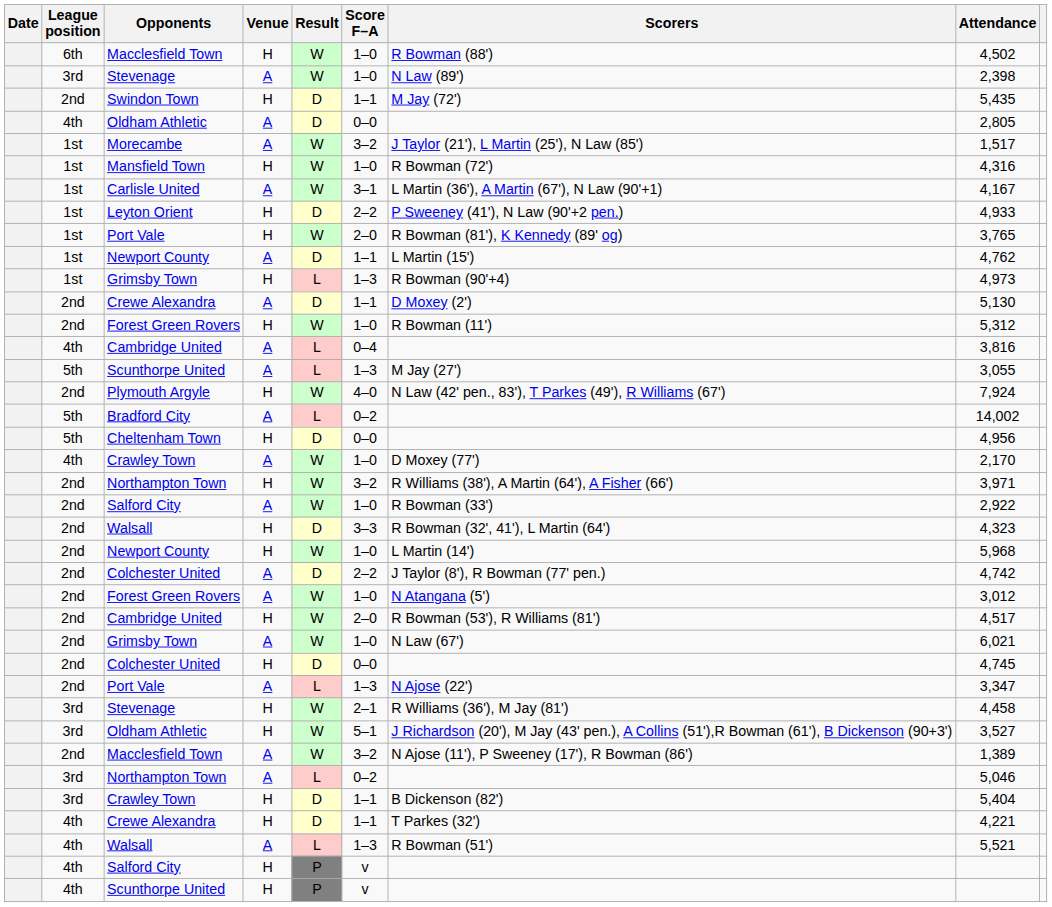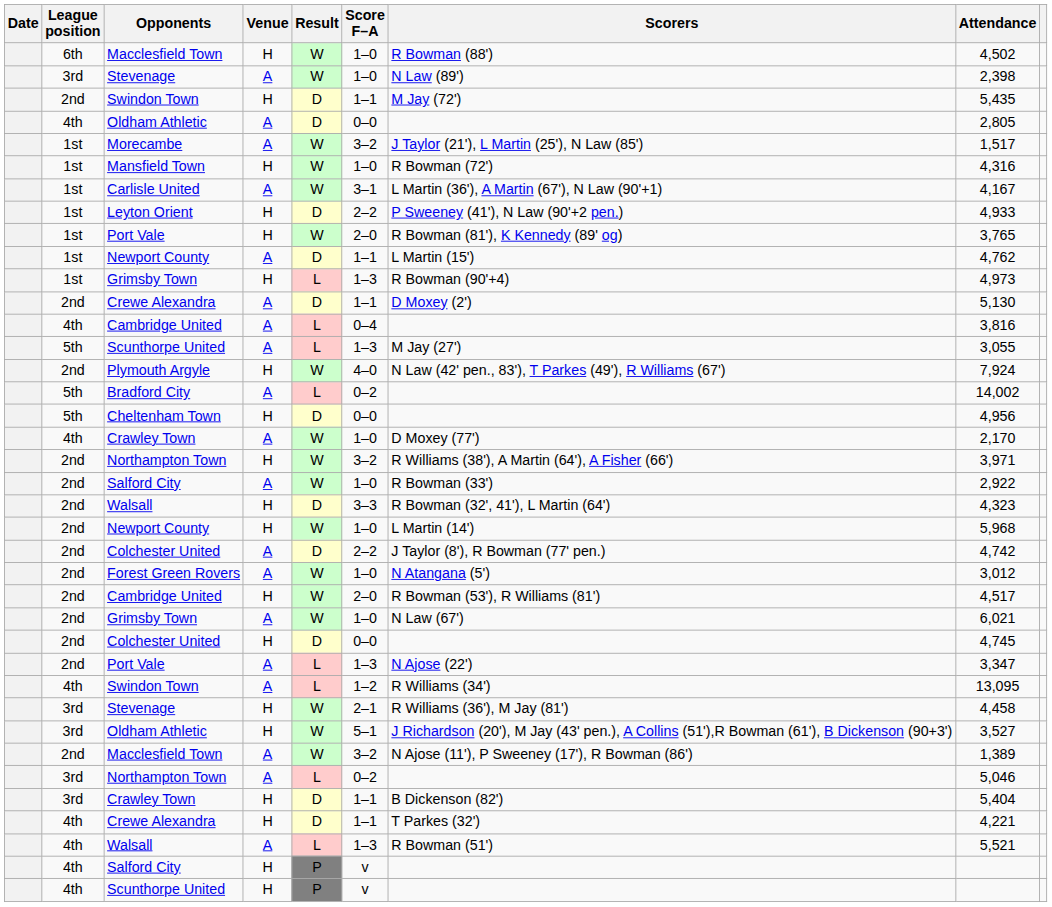 <table class="wikitable plainrowheaders sortable" style="text-align:center">
 <tr>
 <th scope=col>Date</th>
 <th scope=col>League<br>position</th>
 <th scope=col>Opponents</th>
 <th scope=col>Venue</th>
 <th scope=col>Result</th>
 <th scope=col>Score<br>F–A</th>
 <th scope=col class=unsortable>Scorers</th>
 <th scope=col>Attendance</th>
 <th scope=col class=unsortable></th>
 </tr>
 <tr>
 <th scope=row></th>
 <td>6th</td>
 <td align=left><a href='#'>Macclesfield Town</a></td>
 <td>H</td>
 <td style=background-color:#CCFFCC>W</td>
 <td>1–0</td>
 <td align=left><a href='#'>R Bowman</a> (88')</td>
 <td>4,502</td>
 <td></td>
 </tr>
 <tr>
 <th scope=row></th>
 <td>3rd</td>
 <td align=left><a href='#'>Stevenage</a></td>
 <td><a href='#'>A</a></td>
 <td style=background-color:#CCFFCC>W</td>
 <td>1–0</td>
 <td align=left><a href='#'>N Law</a> (89')</td>
 <td>2,398</td>
 <td></td>
 </tr>
 <tr>
 <th scope=row></th>
 <td>2nd</td>
 <td align=left><a href='#'>Swindon Town</a></td>
 <td>H</td>
 <td style=background-color:#FFFFCC>D</td>
 <td>1–1</td>
 <td align=left><a href='#'>M Jay</a> (72')</td>
 <td>5,435</td>
 <td></td>
 </tr>
 <tr>
 <th scope=row></th>
 <td>4th</td>
 <td align=left><a href='#'>Oldham Athletic</a></td>
 <td><a href='#'>A</a></td>
 <td style=background-color:#FFFFCC>D</td>
 <td>0–0</td>
 <td align=left></td>
 <td>2,805</td>
 <td></td>
 </tr>
 <tr>
 <th scope=row></th>
 <td>1st</td>
 <td align=left><a href='#'>Morecambe</a></td>
 <td><a href='#'>A</a></td>
 <td style=background-color:#CCFFCC>W</td>
 <td>3–2</td>
 <td align=left><a href='#'>J Taylor</a> (21'), <a href='#'>L Martin</a> (25'), N Law (85')</td>
 <td>1,517</td>
 <td></td>
 </tr>
 <tr>
 <th scope=row></th>
 <td>1st</td>
 <td align=left><a href='#'>Mansfield Town</a></td>
 <td>H</td>
 <td style=background-color:#CCFFCC>W</td>
 <td>1–0</td>
 <td align=left>R Bowman (72')</td>
 <td>4,316</td>
 <td></td>
 </tr>
 <tr>
 <th scope=row></th>
 <td>1st</td>
 <td align=left><a href='#'>Carlisle United</a></td>
 <td><a href='#'>A</a></td>
 <td style=background-color:#CCFFCC>W</td>
 <td>3–1</td>
 <td align=left>L Martin (36'), <a href='#'>A Martin</a> (67'), N Law (90'+1)</td>
 <td>4,167</td>
 <td></td>
 </tr>
 <tr>
 <th scope=row></th>
 <td>1st</td>
 <td align=left><a href='#'>Leyton Orient</a></td>
 <td>H</td>
 <td style=background-color:#FFFFCC>D</td>
 <td>2–2</td>
 <td align=left><a href='#'>P Sweeney</a> (41'), N Law (90'+2 <a href='#'>pen.</a>)</td>
 <td>4,933</td>
 <td></td>
 </tr>
 <tr>
 <th scope=row></th>
 <td>1st</td>
 <td align=left><a href='#'>Port Vale</a></td>
 <td>H</td>
 <td style=background-color:#CCFFCC>W</td>
 <td>2–0</td>
 <td align=left>R Bowman (81'), <a href='#'>K Kennedy</a> (89' <a href='#'>og</a>)</td>
 <td>3,765</td>
 <td></td>
 </tr>
 <tr>
 <th scope=row></th>
 <td>1st</td>
 <td align=left><a href='#'>Newport County</a></td>
 <td><a href='#'>A</a></td>
 <td style=background-color:#FFFFCC>D</td>
 <td>1–1</td>
 <td align=left>L Martin (15')</td>
 <td>4,762</td>
 <td></td>
 </tr>
 <tr>
 <th scope=row></th>
 <td>1st</td>
 <td align=left><a href='#'>Grimsby Town</a></td>
 <td>H</td>
 <td style=background-color:#FFCCCC>L</td>
 <td>1–3</td>
 <td align=left>R Bowman (90'+4)</td>
 <td>4,973</td>
 <td></td>
 </tr>
 <tr>
 <th scope=row></th>
 <td>2nd</td>
 <td align=left><a href='#'>Crewe Alexandra</a></td>
 <td><a href='#'>A</a></td>
 <td style=background-color:#FFFFCC>D</td>
 <td>1–1</td>
 <td align=left><a href='#'>D Moxey</a> (2')</td>
 <td>5,130</td>
-<td></td>
-</tr>
-<tr>
-<th scope=row></th>
-<td>2nd</td>
-<td align=left><a href='#'>Forest Green Rovers</a></td>
-<td>H</td>
-<td style=background-color:#CCFFCC>W</td>
-<td>1–0</td>
-<td align=left>R Bowman (11')</td>
-<td>5,312</td>
 <td></td>
 </tr>
 <tr>
 <th scope=row></th>
 <td>4th</td>
 <td align=left><a href='#'>Cambridge United</a></td>
 <td><a href='#'>A</a></td>
 <td style=background-color:#FFCCCC>L</td>
 <td>0–4</td>
 <td></td>
 <td>3,816</td>
 <td></td>
 </tr>
 <tr>
 <th scope=row></th>
 <td>5th</td>
 <td align=left><a href='#'>Scunthorpe United</a></td>
 <td><a href='#'>A</a></td>
 <td style=background-color:#FFCCCC>L</td>
 <td>1–3</td>
 <td align=left>M Jay (27')</td>
 <td>3,055</td>
 <td></td>
 </tr>
 <tr>
 <th scope=row></th>
 <td>2nd</td>
 <td align=left><a href='#'>Plymouth Argyle</a></td>
 <td>H</td>
 <td style=background-color:#CCFFCC>W</td>
 <td>4–0</td>
 <td align=left>N Law (42' pen., 83'), <a href='#'>T Parkes</a> (49'), <a href='#'>R Williams</a> (67')</td>
 <td>7,924</td>
 <td></td>
 </tr>
 <tr>
 <th scope=row></th>
 <td>5th</td>
 <td align=left><a href='#'>Bradford City</a></td>
 <td><a href='#'>A</a></td>
 <td style=background-color:#FFCCCC>L</td>
 <td>0–2</td>
 <td align=left></td>
 <td>14,002</td>
 <td></td>
 </tr>
 <tr>
 <th scope=row></th>
 <td>5th</td>
 <td align=left><a href='#'>Cheltenham Town</a></td>
 <td>H</td>
 <td style=background-color:#FFFFCC>D</td>
 <td>0–0</td>
 <td align=left></td>
 <td>4,956</td>
 <td></td>
 </tr>
 <tr>
 <th scope=row></th>
 <td>4th</td>
 <td align=left><a href='#'>Crawley Town</a></td>
 <td><a href='#'>A</a></td>
 <td style=background-color:#CCFFCC>W</td>
 <td>1–0</td>
 <td align=left>D Moxey (77')</td>
 <td>2,170</td>
 <td></td>
 </tr>
 <tr>
 <th scope=row></th>
 <td>2nd</td>
 <td align=left><a href='#'>Northampton Town</a></td>
 <td>H</td>
 <td style=background-color:#CCFFCC>W</td>
 <td>3–2</td>
 <td align=left>R Williams (38'), A Martin (64'), <a href='#'>A Fisher</a> (66')</td>
 <td>3,971</td>
 <td></td>
 </tr>
 <tr>
 <th scope=row></th>
 <td>2nd</td>
 <td align=left><a href='#'>Salford City</a></td>
 <td><a href='#'>A</a></td>
 <td style=background-color:#CCFFCC>W</td>
 <td>1–0</td>
 <td align=left>R Bowman (33')</td>
 <td>2,922</td>
 <td></td>
 </tr>
 <tr>
 <th scope=row></th>
 <td>2nd</td>
 <td align=left><a href='#'>Walsall</a></td>
 <td>H</td>
 <td style=background-color:#FFFFCC>D</td>
 <td>3–3</td>
 <td align=left>R Bowman (32', 41'), L Martin (64')</td>
 <td>4,323</td>
 <td></td>
 </tr>
 <tr>
 <th scope=row></th>
 <td>2nd</td>
 <td align=left><a href='#'>Newport County</a></td>
 <td>H</td>
 <td style=background-color:#CCFFCC>W</td>
 <td>1–0</td>
 <td align=left>L Martin (14')</td>
 <td>5,968</td>
 <td></td>
 </tr>
 <tr>
 <th scope=row></th>
 <td>2nd</td>
 <td align=left><a href='#'>Colchester United</a></td>
 <td><a href='#'>A</a></td>
 <td style=background-color:#FFFFCC>D</td>
 <td>2–2</td>
 <td align=left>J Taylor (8'), R Bowman (77' pen.)</td>
 <td>4,742</td>
 <td></td>
 </tr>
 <tr>
 <th scope=row></th>
 <td>2nd</td>
 <td align=left><a href='#'>Forest Green Rovers</a></td>
 <td><a href='#'>A</a></td>
 <td style=background-color:#CCFFCC>W</td>
 <td>1–0</td>
 <td align=left><a href='#'>N Atangana</a> (5')</td>
 <td>3,012</td>
 <td></td>
 </tr>
 <tr>
 <th scope=row></th>
 <td>2nd</td>
 <td align=left><a href='#'>Cambridge United</a></td>
 <td>H</td>
 <td style=background-color:#CCFFCC>W</td>
 <td>2–0</td>
 <td align=left>R Bowman (53'), R Williams (81')</td>
 <td>4,517</td>
 <td></td>
 </tr>
 <tr>
 <th scope=row></th>
 <td>2nd</td>
 <td align=left><a href='#'>Grimsby Town</a></td>
 <td><a href='#'>A</a></td>
 <td style=background-color:#CCFFCC>W</td>
 <td>1–0</td>
 <td align=left>N Law (67')</td>
 <td>6,021</td>
 <td></td>
 </tr>
 <tr>
 <th scope=row></th>
 <td>2nd</td>
 <td align=left><a href='#'>Colchester United</a></td>
 <td>H</td>
 <td style=background-color:#FFFFCC>D</td>
 <td>0–0</td>
 <td></td>
 <td>4,745</td>
 <td></td>
 </tr>
 <tr>
 <th scope=row></th>
 <td>2nd</td>
 <td align=left><a href='#'>Port Vale</a></td>
 <td><a href='#'>A</a></td>
 <td style=background-color:#FFCCCC>L</td>
 <td>1–3</td>
 <td align=left><a href='#'>N Ajose</a> (22')</td>
 <td>3,347</td>
 <td></td>
 </tr>
 <tr>
 <th scope=row></th>
+<td>4th</td>
+<td align=left><a href='#'>Swindon Town</a></td>
+<td><a href='#'>A</a></td>
+<td style=background-color:#FFCCCC>L</td>
+<td>1–2</td>
+<td align=left>R Williams (34')</td>
+<td>13,095</td>
+<td></td>
+</tr>
+<tr>
+<th scope=row></th>
 <td>3rd</td>
 <td align=left><a href='#'>Stevenage</a></td>
 <td>H</td>
 <td style=background-color:#CCFFCC>W</td>
 <td>2–1</td>
 <td align=left>R Williams (36'), M Jay (81')</td>
 <td>4,458</td>
 <td></td>
 </tr>
 <tr>
 <th scope=row></th>
 <td>3rd</td>
 <td align=left><a href='#'>Oldham Athletic</a></td>
 <td>H</td>
 <td style=background-color:#CCFFCC>W</td>
 <td>5–1</td>
 <td align=left><a href='#'>J Richardson</a> (20'), M Jay (43' pen.), <a href='#'>A Collins</a> (51'),R Bowman (61'), <a href='#'>B Dickenson</a> (90+3')</td>
 <td>3,527</td>
 <td></td>
 </tr>
 <tr>
 <th scope=row></th>
 <td>2nd</td>
 <td align=left><a href='#'>Macclesfield Town</a></td>
 <td><a href='#'>A</a></td>
 <td style=background-color:#CCFFCC>W</td>
 <td>3–2</td>
 <td align=left>N Ajose (11'), P Sweeney (17'), R Bowman (86')</td>
 <td>1,389</td>
 <td></td>
 </tr>
 <tr>
 <th scope=row></th>
 <td>3rd</td>
 <td align=left><a href='#'>Northampton Town</a></td>
 <td><a href='#'>A</a></td>
 <td style=background-color:#FFCCCC>L</td>
 <td>0–2</td>
 <td align=left></td>
 <td>5,046</td>
 <td></td>
 </tr>
 <tr>
 <th scope=row></th>
 <td>3rd</td>
 <td align=left><a href='#'>Crawley Town</a></td>
 <td>H</td>
 <td style=background-color:#FFFFCC>D</td>
 <td>1–1</td>
 <td align=left>B Dickenson (82')</td>
 <td>5,404</td>
 <td></td>
 </tr>
 <tr>
 <th scope=row></th>
 <td>4th</td>
 <td align=left><a href='#'>Crewe Alexandra</a></td>
 <td>H</td>
 <td style=background-color:#FFFFCC>D</td>
 <td>1–1</td>
 <td align=left>T Parkes (32')</td>
 <td>4,221</td>
 <td></td>
 </tr>
 <tr>
 <th scope=row></th>
 <td>4th</td>
 <td align=left><a href='#'>Walsall</a></td>
 <td><a href='#'>A</a></td>
 <td style=background-color:#FFCCCC>L</td>
 <td>1–3</td>
 <td align=left>R Bowman (51')</td>
 <td>5,521</td>
 <td></td>
 </tr>
 <tr>
 <th scope=row></th>
 <td>4th</td>
 <td align=left><a href='#'>Salford City</a></td>
 <td>H</td>
 <td style=background-color:#808080>P</td>
 <td>v</td>
 <td></td>
 <td></td>
 <td></td>
 </tr>
 <tr>
 <th scope=row></th>
 <td>4th</td>
 <td align=left><a href='#'>Scunthorpe United</a></td>
 <td>H</td>
 <td style=background-color:#808080>P</td>
 <td>v</td>
 <td></td>
 <td></td>
 <td></td>
 </tr>
 </table>
